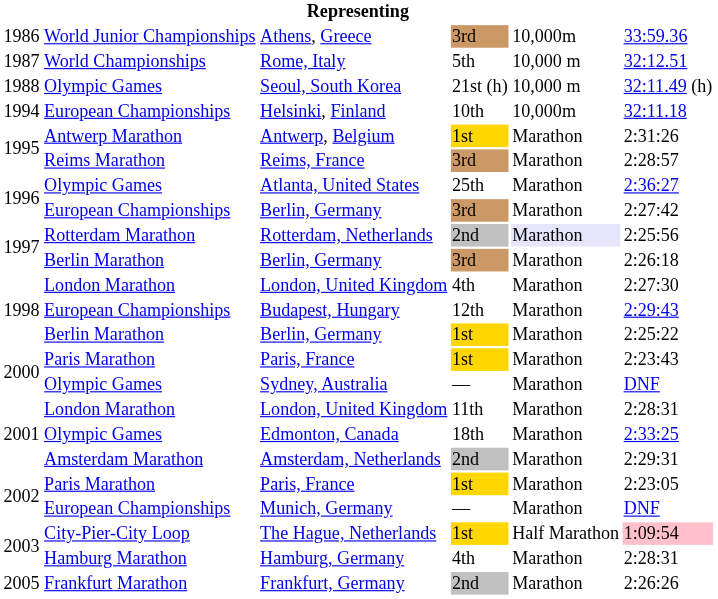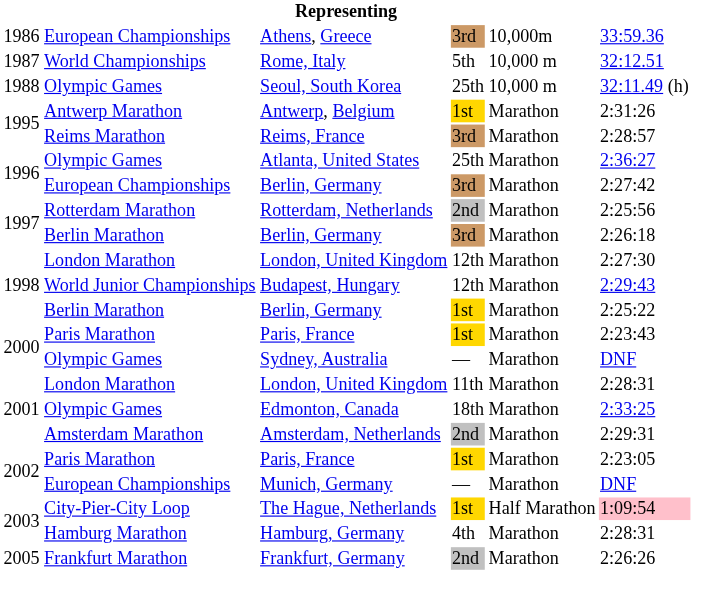 <table>
 <tr>
 <th colspan="6">Representing </th>
 </tr>
 <tr>
 <td>1986</td>
-<td><a href='#'>World Junior Championships</a></td>
+<td><a href='#'>European Championships</a></td>
 <td><a href='#'>Athens</a>, <a href='#'>Greece</a></td>
 <td bgcolor="cc9966">3rd</td>
 <td>10,000m</td>
 <td><a href='#'>33:59.36</a></td>
 </tr>
 <tr>
 <td>1987</td>
 <td><a href='#'>World Championships</a></td>
 <td><a href='#'>Rome, Italy</a></td>
 <td>5th</td>
 <td>10,000 m</td>
 <td><a href='#'>32:12.51</a></td>
 </tr>
 <tr>
 <td>1988</td>
 <td><a href='#'>Olympic Games</a></td>
 <td><a href='#'>Seoul, South Korea</a></td>
-<td>21st (h)</td>
+<td>25th</td>
 <td>10,000 m</td>
 <td><a href='#'>32:11.49</a> (h)</td>
-</tr>
-<tr>
-<td>1994</td>
-<td><a href='#'>European Championships</a></td>
-<td><a href='#'>Helsinki</a>, <a href='#'>Finland</a></td>
-<td>10th</td>
-<td>10,000m</td>
-<td><a href='#'>32:11.18</a></td>
 </tr>
 <tr>
 <td rowspan=2>1995</td>
 <td><a href='#'>Antwerp Marathon</a></td>
 <td><a href='#'>Antwerp</a>, <a href='#'>Belgium</a></td>
 <td bgcolor="gold">1st</td>
 <td>Marathon</td>
 <td>2:31:26</td>
 </tr>
 <tr>
 <td><a href='#'>Reims Marathon</a></td>
 <td><a href='#'>Reims, France</a></td>
 <td bgcolor="cc9966">3rd</td>
 <td>Marathon</td>
 <td>2:28:57</td>
 </tr>
 <tr>
 <td rowspan=2>1996</td>
 <td><a href='#'>Olympic Games</a></td>
 <td><a href='#'>Atlanta, United States</a></td>
 <td>25th</td>
 <td>Marathon</td>
 <td><a href='#'>2:36:27</a></td>
 </tr>
 <tr>
 <td><a href='#'>European Championships</a></td>
 <td><a href='#'>Berlin, Germany</a></td>
 <td bgcolor="cc9966">3rd</td>
 <td>Marathon</td>
 <td>2:27:42</td>
 </tr>
 <tr>
 <td rowspan=2>1997</td>
 <td><a href='#'>Rotterdam Marathon</a></td>
 <td><a href='#'>Rotterdam, Netherlands</a></td>
 <td bgcolor="silver">2nd</td>
-<td style="background: lavender;">Marathon</td>
+<td>Marathon</td>
 <td>2:25:56</td>
 </tr>
 <tr>
 <td><a href='#'>Berlin Marathon</a></td>
 <td><a href='#'>Berlin, Germany</a></td>
 <td bgcolor="cc9966">3rd</td>
 <td>Marathon</td>
 <td>2:26:18</td>
 </tr>
 <tr>
 <td rowspan=3>1998</td>
 <td><a href='#'>London Marathon</a></td>
 <td><a href='#'>London, United Kingdom</a></td>
-<td>4th</td>
+<td>12th</td>
 <td>Marathon</td>
 <td>2:27:30</td>
 </tr>
 <tr>
-<td><a href='#'>European Championships</a></td>
+<td><a href='#'>World Junior Championships</a></td>
 <td><a href='#'>Budapest, Hungary</a></td>
 <td>12th</td>
 <td>Marathon</td>
 <td><a href='#'>2:29:43</a></td>
 </tr>
 <tr>
 <td><a href='#'>Berlin Marathon</a></td>
 <td><a href='#'>Berlin, Germany</a></td>
 <td bgcolor="gold">1st</td>
 <td>Marathon</td>
 <td>2:25:22</td>
 </tr>
 <tr>
 <td rowspan=2>2000</td>
 <td><a href='#'>Paris Marathon</a></td>
 <td><a href='#'>Paris, France</a></td>
 <td bgcolor="gold">1st</td>
 <td>Marathon</td>
 <td>2:23:43</td>
 </tr>
 <tr>
 <td><a href='#'>Olympic Games</a></td>
 <td><a href='#'>Sydney, Australia</a></td>
 <td>—</td>
 <td>Marathon</td>
 <td><a href='#'>DNF</a></td>
 </tr>
 <tr>
 <td rowspan=3>2001</td>
 <td><a href='#'>London Marathon</a></td>
 <td><a href='#'>London, United Kingdom</a></td>
 <td>11th</td>
 <td>Marathon</td>
 <td>2:28:31</td>
 </tr>
 <tr>
 <td><a href='#'>Olympic Games</a></td>
 <td><a href='#'>Edmonton, Canada</a></td>
 <td>18th</td>
 <td>Marathon</td>
 <td><a href='#'>2:33:25</a></td>
 </tr>
 <tr>
 <td><a href='#'>Amsterdam Marathon</a></td>
 <td><a href='#'>Amsterdam, Netherlands</a></td>
 <td bgcolor="silver">2nd</td>
 <td>Marathon</td>
 <td>2:29:31</td>
 </tr>
 <tr>
 <td rowspan=2>2002</td>
 <td><a href='#'>Paris Marathon</a></td>
 <td><a href='#'>Paris, France</a></td>
 <td bgcolor="gold">1st</td>
 <td>Marathon</td>
 <td>2:23:05</td>
 </tr>
 <tr>
 <td><a href='#'>European Championships</a></td>
 <td><a href='#'>Munich, Germany</a></td>
 <td>—</td>
 <td>Marathon</td>
 <td><a href='#'>DNF</a></td>
 </tr>
 <tr>
 <td rowspan=2>2003</td>
 <td><a href='#'>City-Pier-City Loop</a></td>
 <td><a href='#'>The Hague, Netherlands</a></td>
 <td bgcolor="gold">1st</td>
 <td>Half Marathon</td>
 <td style="background: pink;">1:09:54</td>
 </tr>
 <tr>
 <td><a href='#'>Hamburg Marathon</a></td>
 <td><a href='#'>Hamburg, Germany</a></td>
 <td>4th</td>
 <td>Marathon</td>
 <td>2:28:31</td>
 </tr>
 <tr>
 <td>2005</td>
 <td><a href='#'>Frankfurt Marathon</a></td>
 <td><a href='#'>Frankfurt, Germany</a></td>
 <td bgcolor="silver">2nd</td>
 <td>Marathon</td>
 <td>2:26:26</td>
 </tr>
 </table>
